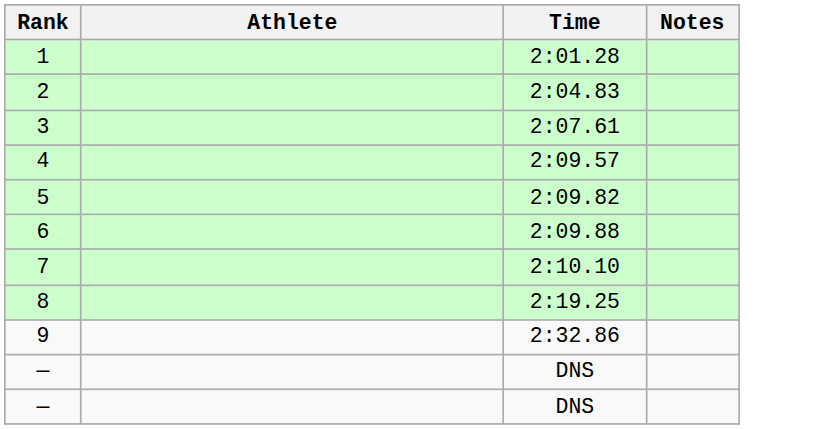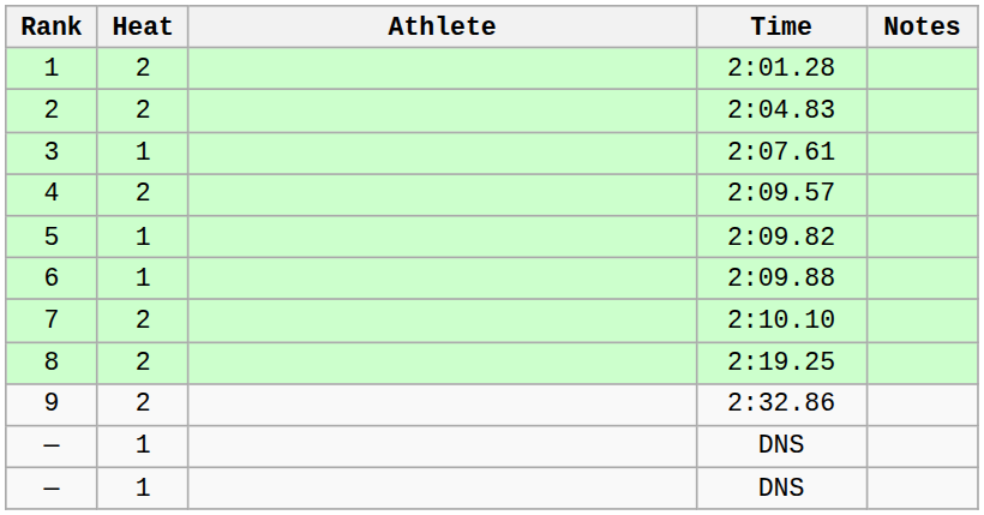 <table class="wikitable" style="text-align:center">
 <tr>
 <th width=40>Rank</th>
+<th width=40>Heat</th>
 <th width=250>Athlete</th>
 <th width=80>Time</th>
 <th width=50>Notes</th>
 </tr>
 <tr bgcolor="ccffcc">
 <td>1</td>
+<td>2</td>
 <td align=left></td>
 <td>2:01.28</td>
 <td></td>
 </tr>
 <tr bgcolor="ccffcc">
+<td>2</td>
 <td>2</td>
 <td align=left></td>
 <td>2:04.83</td>
 <td></td>
 </tr>
 <tr bgcolor="ccffcc">
 <td>3</td>
+<td>1</td>
 <td align=left></td>
 <td>2:07.61</td>
 <td></td>
 </tr>
 <tr bgcolor="ccffcc">
 <td>4</td>
+<td>2</td>
 <td align=left></td>
 <td>2:09.57</td>
 <td></td>
 </tr>
 <tr bgcolor="ccffcc">
 <td>5</td>
+<td>1</td>
 <td align=left></td>
 <td>2:09.82</td>
 <td></td>
 </tr>
 <tr bgcolor="ccffcc">
 <td>6</td>
+<td>1</td>
 <td align=left></td>
 <td>2:09.88</td>
 <td></td>
 </tr>
 <tr bgcolor="ccffcc">
 <td>7</td>
+<td>2</td>
 <td align=left></td>
 <td>2:10.10</td>
 <td></td>
 </tr>
 <tr bgcolor="ccffcc">
 <td>8</td>
+<td>2</td>
 <td align=left></td>
 <td>2:19.25</td>
 <td></td>
 </tr>
 <tr>
 <td>9</td>
+<td>2</td>
 <td align=left></td>
 <td>2:32.86</td>
 <td></td>
 </tr>
 <tr>
 <td>—</td>
+<td>1</td>
 <td align=left></td>
 <td>DNS</td>
 <td></td>
 </tr>
 <tr>
 <td>—</td>
+<td>1</td>
 <td align=left></td>
 <td>DNS</td>
 <td></td>
 </tr>
 </table>
